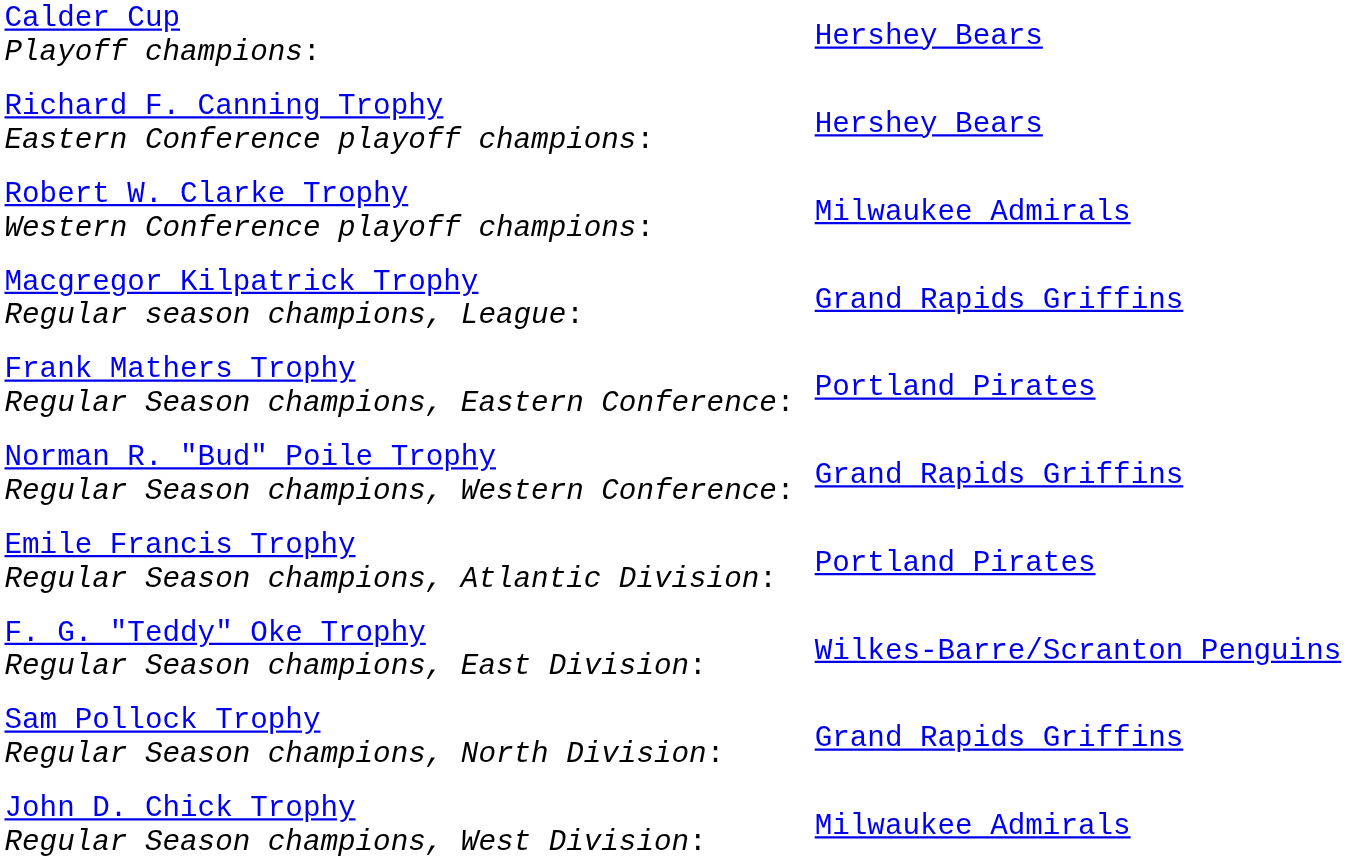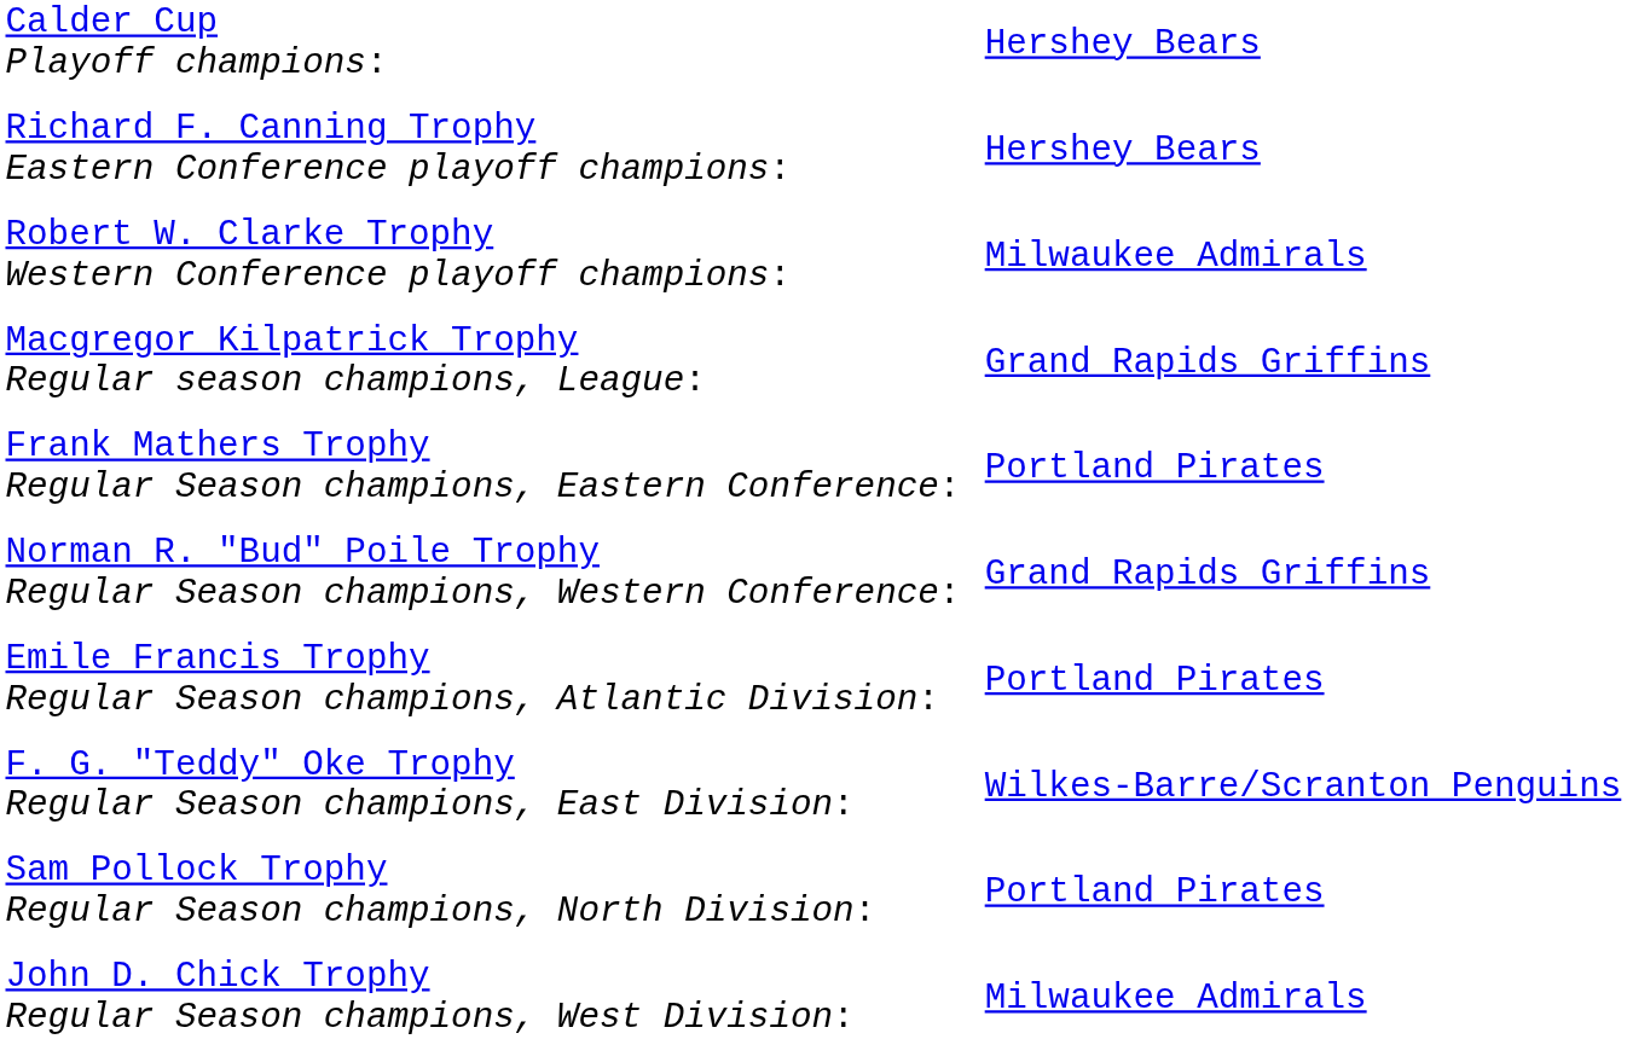 <table cellpadding="3" cellspacing="3">
 <tr>
 <td><a href='#'>Calder Cup</a><br><em>Playoff champions</em>:</td>
 <td><a href='#'>Hershey Bears</a></td>
 </tr>
 <tr>
 <td><a href='#'>Richard F. Canning Trophy</a><br><em>Eastern Conference playoff champions</em>:</td>
 <td><a href='#'>Hershey Bears</a></td>
 </tr>
 <tr>
 <td><a href='#'>Robert W. Clarke Trophy</a><br><em>Western Conference playoff champions</em>:</td>
 <td><a href='#'>Milwaukee Admirals</a></td>
 </tr>
 <tr>
 <td><a href='#'>Macgregor Kilpatrick Trophy</a><br><em>Regular season champions, League</em>:</td>
 <td><a href='#'>Grand Rapids Griffins</a></td>
 </tr>
 <tr>
 <td><a href='#'>Frank Mathers Trophy</a><br><em>Regular Season champions, Eastern Conference</em>:</td>
 <td><a href='#'>Portland Pirates</a></td>
 </tr>
 <tr>
 <td><a href='#'>Norman R. "Bud" Poile Trophy</a><br><em>Regular Season champions, Western Conference</em>:</td>
 <td><a href='#'>Grand Rapids Griffins</a></td>
 </tr>
 <tr>
 <td><a href='#'>Emile Francis Trophy</a><br><em>Regular Season champions, Atlantic Division</em>:</td>
 <td><a href='#'>Portland Pirates</a></td>
 </tr>
 <tr>
 <td><a href='#'>F. G. "Teddy" Oke Trophy</a><br><em>Regular Season champions, East Division</em>:</td>
 <td><a href='#'>Wilkes-Barre/Scranton Penguins</a></td>
 </tr>
 <tr>
 <td><a href='#'>Sam Pollock Trophy</a><br><em>Regular Season champions, North Division</em>:</td>
-<td><a href='#'>Grand Rapids Griffins</a></td>
+<td><a href='#'>Portland Pirates</a></td>
 </tr>
 <tr>
 <td><a href='#'>John D. Chick Trophy</a><br><em>Regular Season champions, West Division</em>:</td>
 <td><a href='#'>Milwaukee Admirals</a></td>
 </tr>
 </table>
